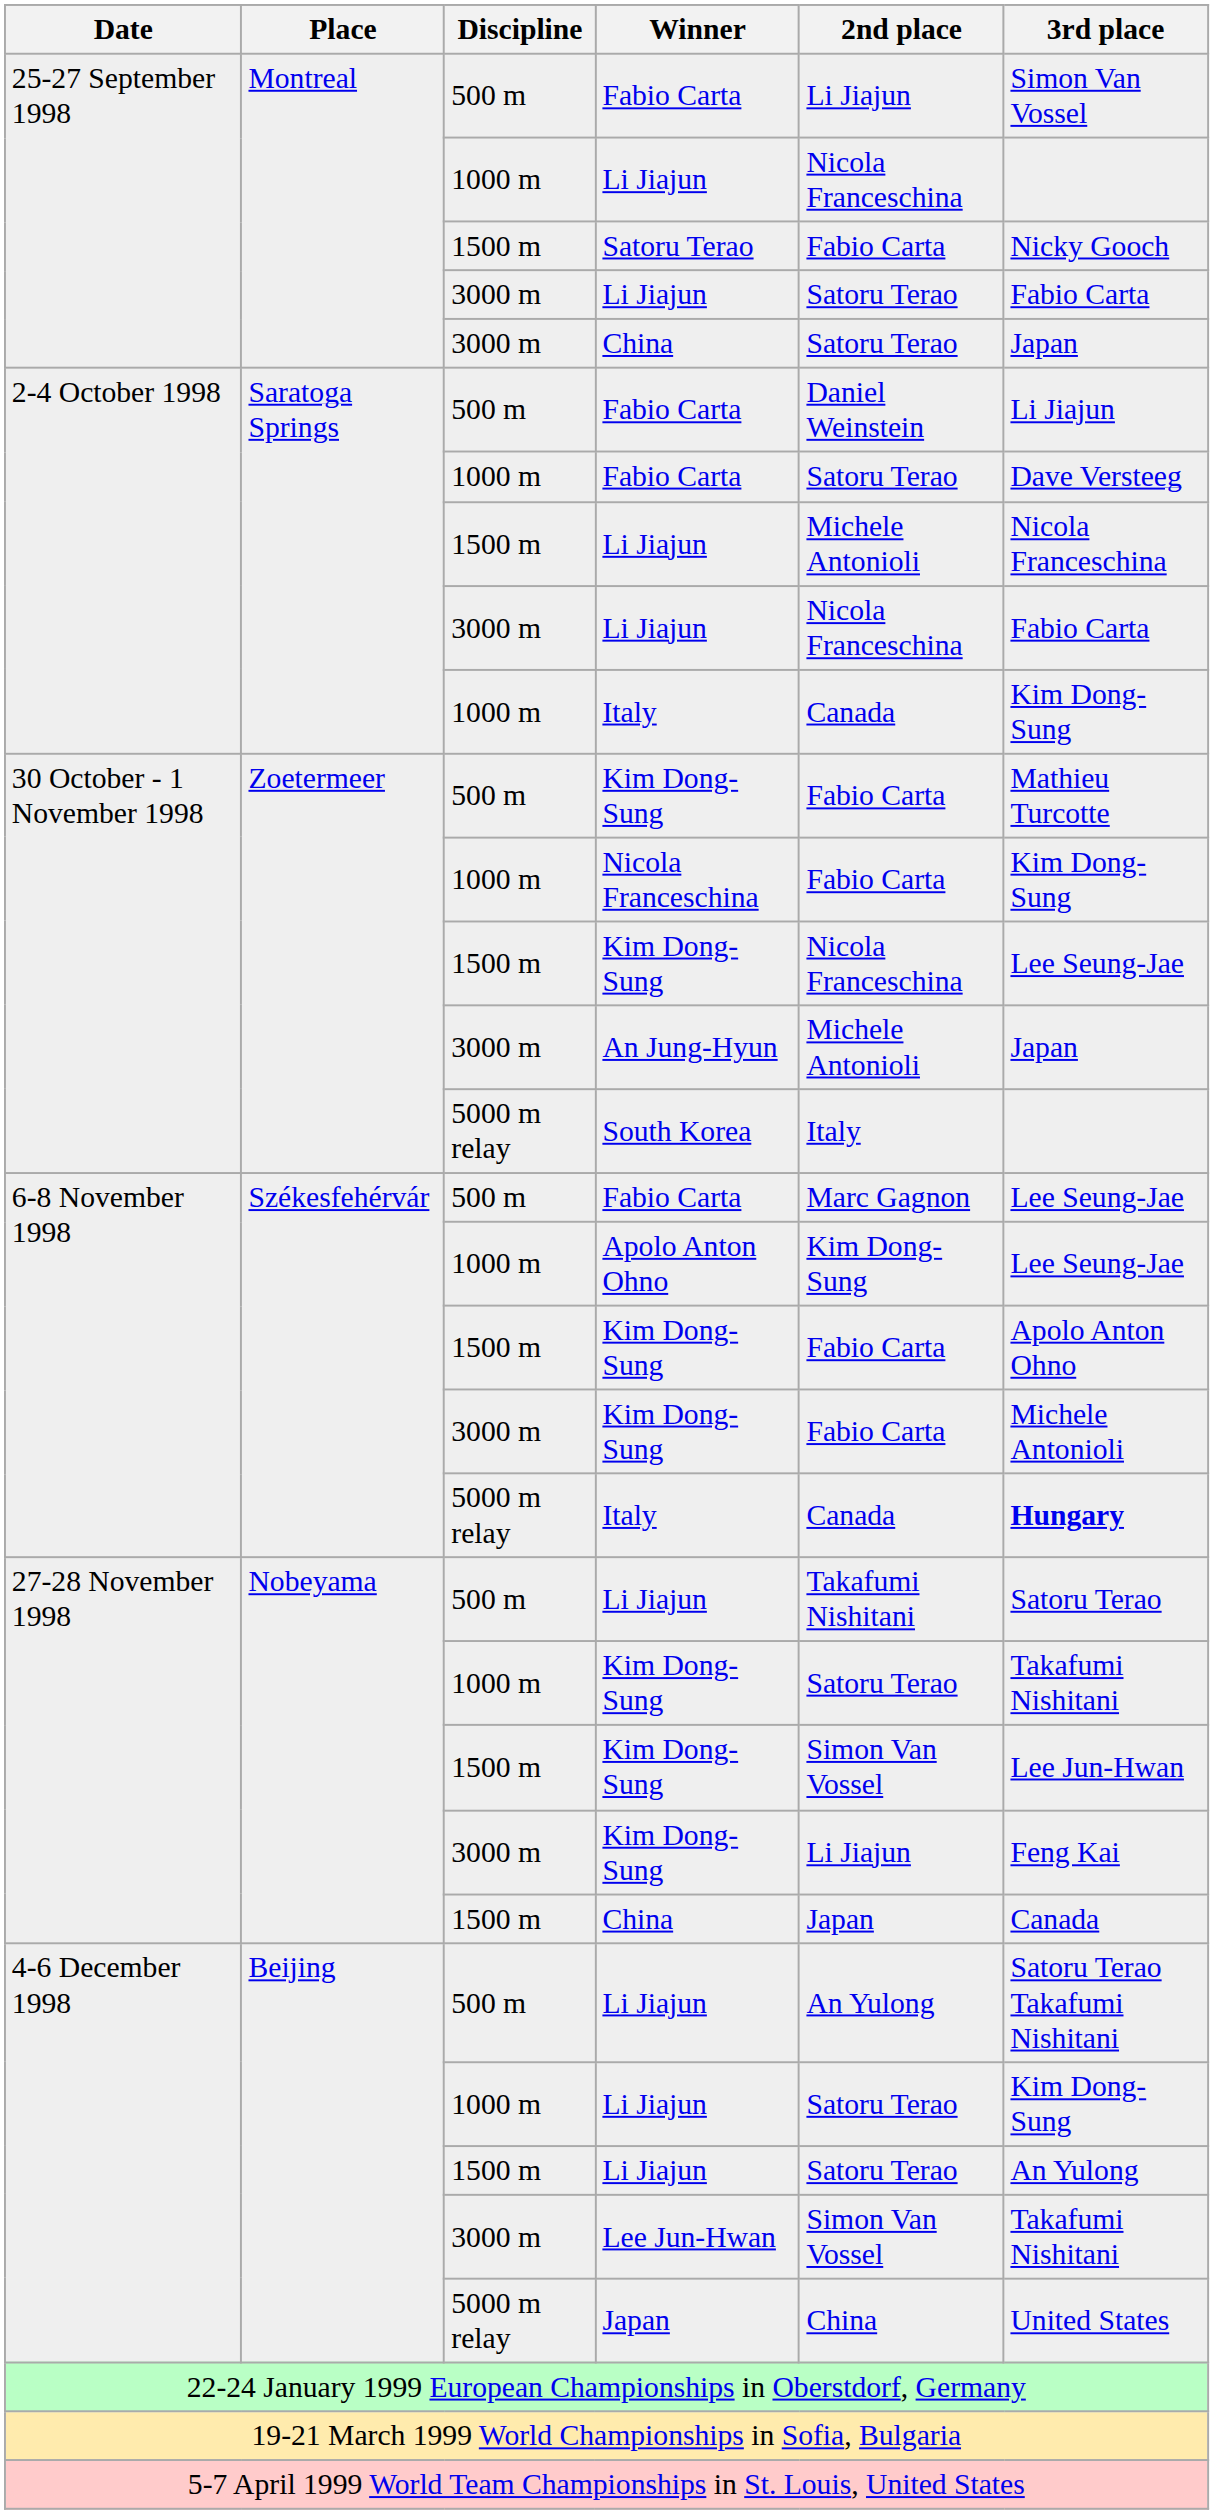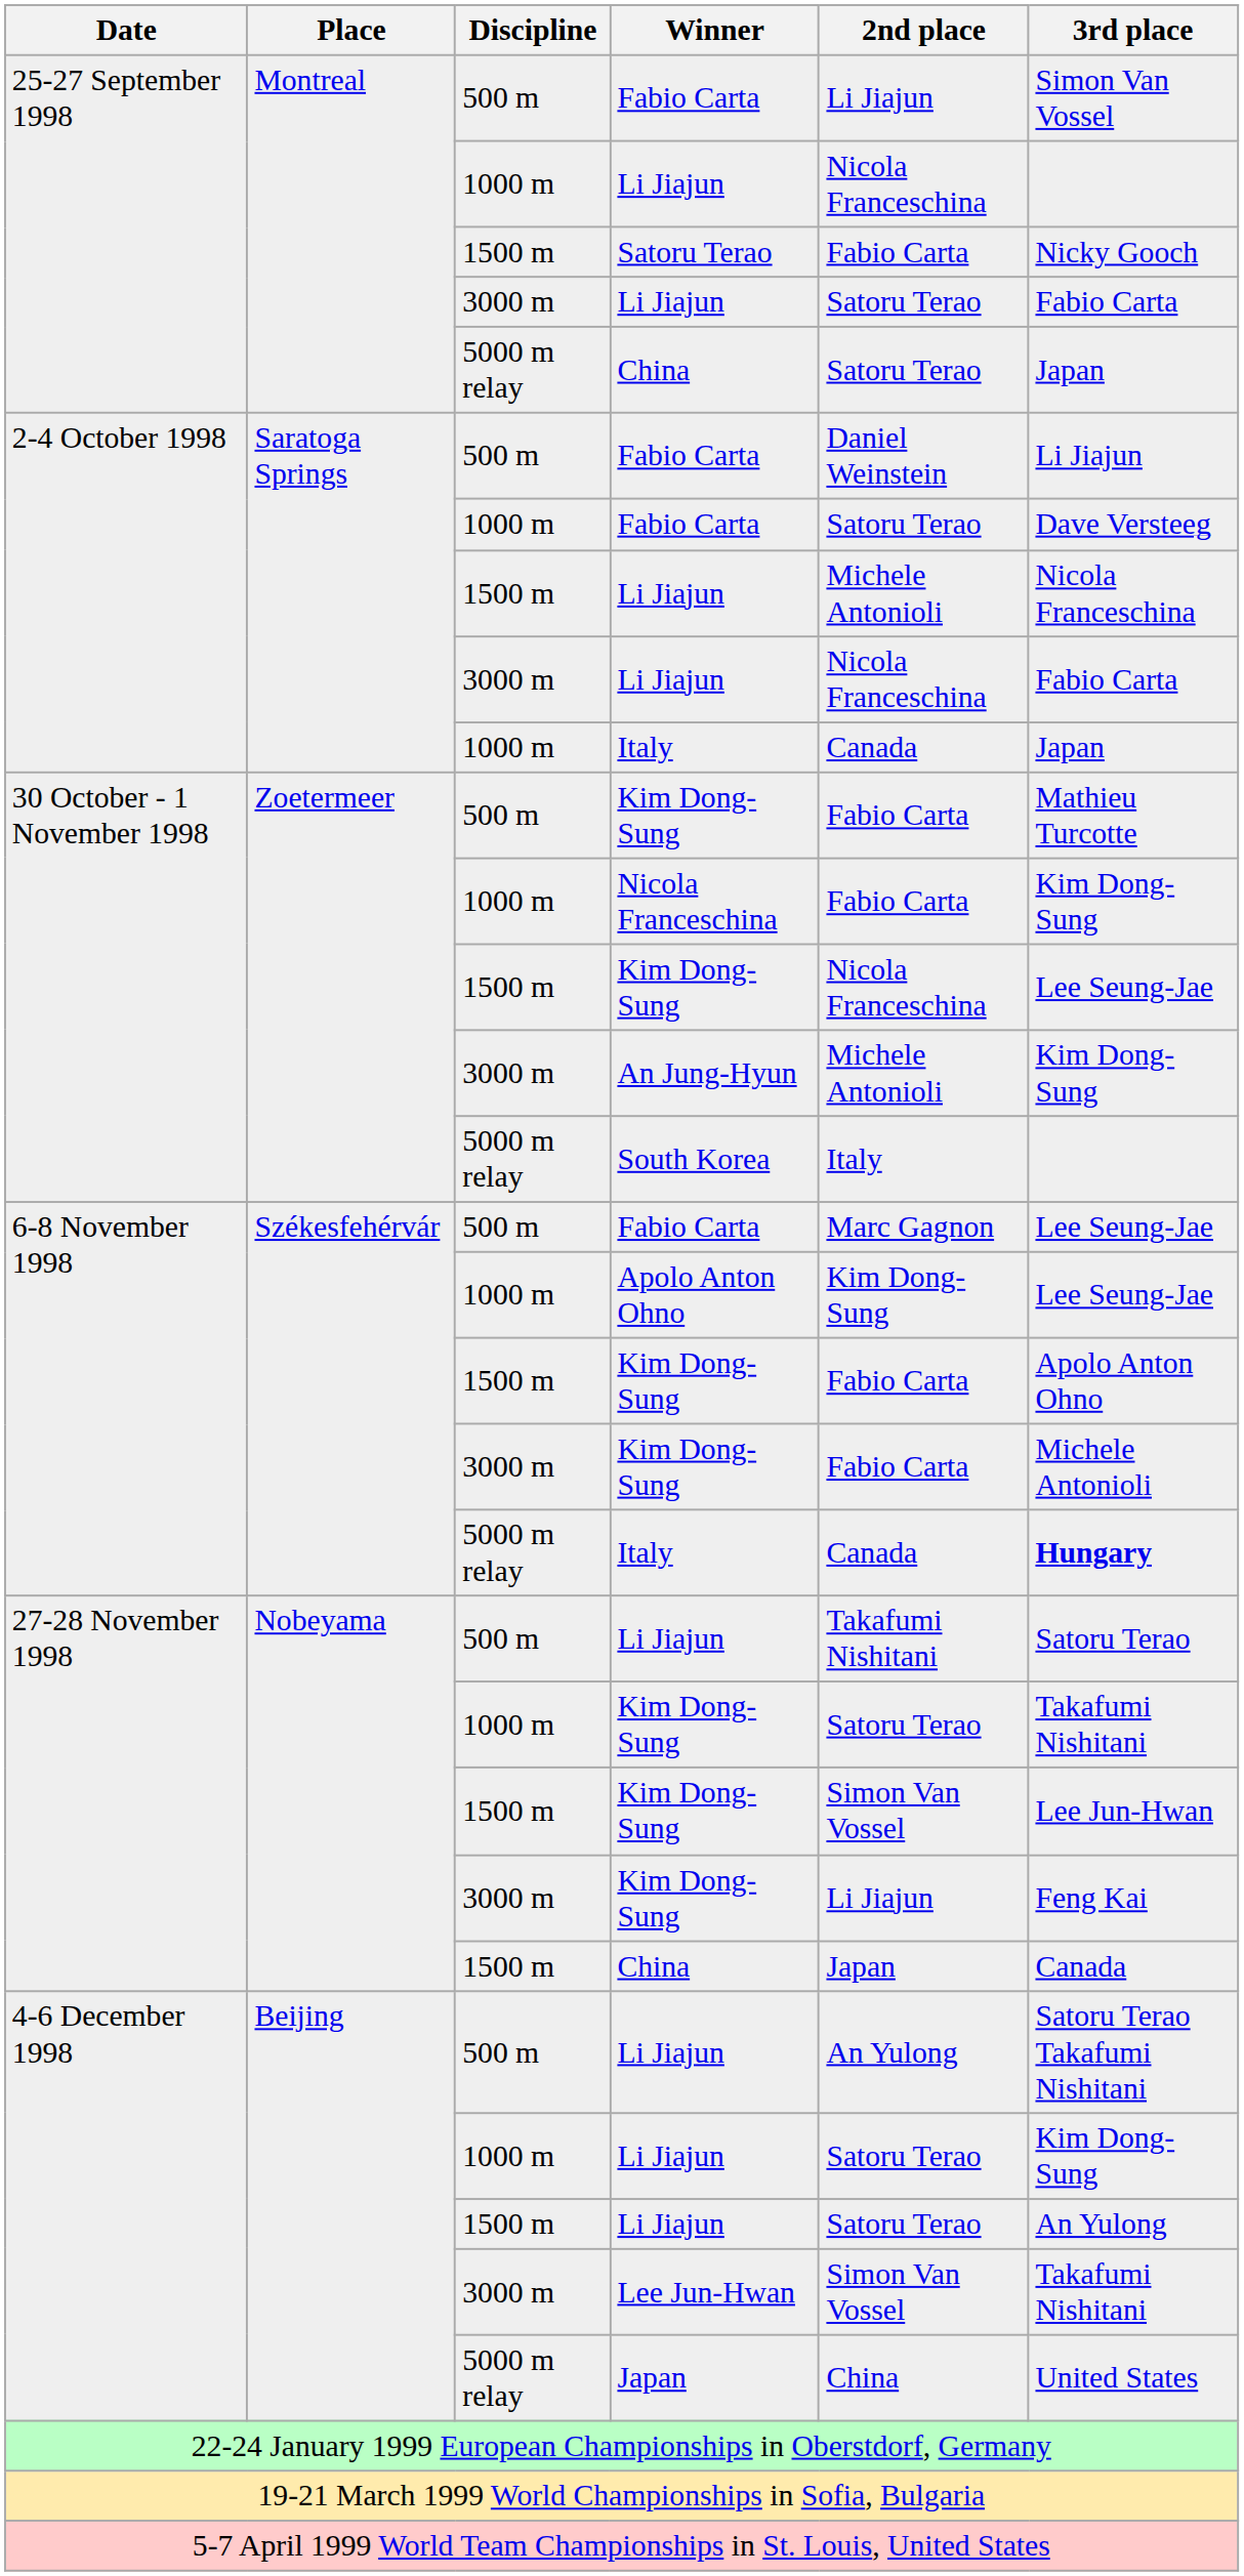 <table class="wikitable" style="font-size:95%; margin-top:0em;" width="99%">
 <tr align="left" style="background:#DCDCDC;">
 <th>Date</th>
 <th>Place</th>
 <th>Discipline</th>
 <th>Winner</th>
 <th>2nd place</th>
 <th>3rd place</th>
 </tr>
 <tr bgcolor="#efefef">
 <td rowspan="5" valign="top">25-27 September 1998</td>
 <td rowspan="5" valign="top"> <a href='#'>Montreal</a></td>
 <td>500 m</td>
 <td> <a href='#'>Fabio Carta</a></td>
 <td> <a href='#'>Li Jiajun</a></td>
 <td> <a href='#'>Simon Van Vossel</a></td>
 </tr>
 <tr bgcolor="#efefef">
 <td>1000 m</td>
 <td> <a href='#'>Li Jiajun</a></td>
 <td> <a href='#'>Nicola Franceschina</a></td>
 <td></td>
 </tr>
 <tr bgcolor="#efefef">
 <td>1500 m</td>
 <td> <a href='#'>Satoru Terao</a></td>
 <td> <a href='#'>Fabio Carta</a></td>
 <td> <a href='#'>Nicky Gooch</a></td>
 </tr>
 <tr bgcolor="#efefef">
 <td>3000 m</td>
 <td> <a href='#'>Li Jiajun</a></td>
 <td> <a href='#'>Satoru Terao</a></td>
 <td> <a href='#'>Fabio Carta</a></td>
 </tr>
 <tr bgcolor="#efefef">
-<td>3000 m</td>
+<td>5000 m relay</td>
 <td> <a href='#'>China</a></td>
 <td> <a href='#'>Satoru Terao</a></td>
 <td> <a href='#'>Japan</a></td>
 </tr>
 <tr bgcolor="#efefef">
 <td rowspan="5" valign="top">2-4 October 1998</td>
 <td rowspan="5" valign="top"> <a href='#'>Saratoga Springs</a></td>
 <td>500 m</td>
 <td> <a href='#'>Fabio Carta</a></td>
 <td> <a href='#'>Daniel Weinstein</a></td>
 <td> <a href='#'>Li Jiajun</a></td>
 </tr>
 <tr bgcolor="#efefef">
 <td>1000 m</td>
 <td> <a href='#'>Fabio Carta</a></td>
 <td> <a href='#'>Satoru Terao</a></td>
 <td> <a href='#'>Dave Versteeg</a></td>
 </tr>
 <tr bgcolor="#efefef">
 <td>1500 m</td>
 <td> <a href='#'>Li Jiajun</a></td>
 <td> <a href='#'>Michele Antonioli</a></td>
 <td> <a href='#'>Nicola Franceschina</a></td>
 </tr>
 <tr bgcolor="#efefef">
 <td>3000 m</td>
 <td> <a href='#'>Li Jiajun</a></td>
 <td> <a href='#'>Nicola Franceschina</a></td>
 <td> <a href='#'>Fabio Carta</a></td>
 </tr>
 <tr bgcolor="#efefef">
 <td>1000 m</td>
 <td> <a href='#'>Italy</a></td>
 <td> <a href='#'>Canada</a></td>
-<td> <a href='#'>Kim Dong-Sung</a></td>
+<td> <a href='#'>Japan</a></td>
 </tr>
 <tr bgcolor="#efefef">
 <td rowspan="5" valign="top">30 October - 1 November 1998</td>
 <td rowspan="5" valign="top"> <a href='#'>Zoetermeer</a></td>
 <td>500 m</td>
 <td> <a href='#'>Kim Dong-Sung</a></td>
 <td> <a href='#'>Fabio Carta</a></td>
 <td> <a href='#'>Mathieu Turcotte</a></td>
 </tr>
 <tr bgcolor="#efefef">
 <td>1000 m</td>
 <td> <a href='#'>Nicola Franceschina</a></td>
 <td> <a href='#'>Fabio Carta</a></td>
 <td> <a href='#'>Kim Dong-Sung</a></td>
 </tr>
 <tr bgcolor="#efefef">
 <td>1500 m</td>
 <td> <a href='#'>Kim Dong-Sung</a></td>
 <td> <a href='#'>Nicola Franceschina</a></td>
 <td> <a href='#'>Lee Seung-Jae</a></td>
 </tr>
 <tr bgcolor="#efefef">
 <td>3000 m</td>
 <td> <a href='#'>An Jung-Hyun</a></td>
 <td> <a href='#'>Michele Antonioli</a></td>
-<td> <a href='#'>Japan</a></td>
+<td> <a href='#'>Kim Dong-Sung</a></td>
 </tr>
 <tr bgcolor="#efefef">
 <td>5000 m relay</td>
 <td> <a href='#'>South Korea</a></td>
 <td> <a href='#'>Italy</a></td>
 <td></td>
 </tr>
 <tr bgcolor="#efefef">
 <td rowspan="5" valign="top">6-8 November 1998</td>
 <td rowspan="5" valign="top"> <a href='#'>Székesfehérvár</a></td>
 <td>500 m</td>
 <td> <a href='#'>Fabio Carta</a></td>
 <td> <a href='#'>Marc Gagnon</a></td>
 <td> <a href='#'>Lee Seung-Jae</a></td>
 </tr>
 <tr bgcolor="#efefef">
 <td>1000 m</td>
 <td> <a href='#'>Apolo Anton Ohno</a></td>
 <td> <a href='#'>Kim Dong-Sung</a></td>
 <td> <a href='#'>Lee Seung-Jae</a></td>
 </tr>
 <tr bgcolor="#efefef">
 <td>1500 m</td>
 <td> <a href='#'>Kim Dong-Sung</a></td>
 <td> <a href='#'>Fabio Carta</a></td>
 <td> <a href='#'>Apolo Anton Ohno</a></td>
 </tr>
 <tr bgcolor="#efefef">
 <td>3000 m</td>
 <td> <a href='#'>Kim Dong-Sung</a></td>
 <td> <a href='#'>Fabio Carta</a></td>
 <td> <a href='#'>Michele Antonioli</a></td>
 </tr>
 <tr bgcolor="#efefef">
 <td>5000 m relay</td>
 <td> <a href='#'>Italy</a></td>
 <td> <a href='#'>Canada</a></td>
 <td><strong> <a href='#'>Hungary</a></strong></td>
 </tr>
 <tr bgcolor="#efefef">
 <td rowspan="5" valign="top">27-28 November 1998</td>
 <td rowspan="5" valign="top"> <a href='#'>Nobeyama</a></td>
 <td>500 m</td>
 <td> <a href='#'>Li Jiajun</a></td>
 <td> <a href='#'>Takafumi Nishitani</a></td>
 <td> <a href='#'>Satoru Terao</a></td>
 </tr>
 <tr bgcolor="#efefef">
 <td>1000 m</td>
 <td> <a href='#'>Kim Dong-Sung</a></td>
 <td> <a href='#'>Satoru Terao</a></td>
 <td> <a href='#'>Takafumi Nishitani</a></td>
 </tr>
 <tr bgcolor="#efefef">
 <td>1500 m</td>
 <td> <a href='#'>Kim Dong-Sung</a></td>
 <td> <a href='#'>Simon Van Vossel</a></td>
 <td> <a href='#'>Lee Jun-Hwan</a></td>
 </tr>
 <tr bgcolor="#efefef">
 <td>3000 m</td>
 <td> <a href='#'>Kim Dong-Sung</a></td>
 <td> <a href='#'>Li Jiajun</a></td>
 <td> <a href='#'>Feng Kai</a></td>
 </tr>
 <tr bgcolor="#efefef">
 <td>1500 m</td>
 <td> <a href='#'>China</a></td>
 <td> <a href='#'>Japan</a></td>
 <td> <a href='#'>Canada</a></td>
 </tr>
 <tr bgcolor="#efefef">
 <td rowspan="5" valign="top">4-6 December 1998</td>
 <td rowspan="5" valign="top"> <a href='#'>Beijing</a></td>
 <td>500 m</td>
 <td> <a href='#'>Li Jiajun</a></td>
 <td> <a href='#'>An Yulong</a></td>
 <td> <a href='#'>Satoru Terao</a><br> <a href='#'>Takafumi Nishitani</a></td>
 </tr>
 <tr bgcolor="#efefef">
 <td>1000 m</td>
 <td> <a href='#'>Li Jiajun</a></td>
 <td> <a href='#'>Satoru Terao</a></td>
 <td> <a href='#'>Kim Dong-Sung</a></td>
 </tr>
 <tr bgcolor="#efefef">
 <td>1500 m</td>
 <td> <a href='#'>Li Jiajun</a></td>
 <td> <a href='#'>Satoru Terao</a></td>
 <td> <a href='#'>An Yulong</a></td>
 </tr>
 <tr bgcolor="#efefef">
 <td>3000 m</td>
 <td> <a href='#'>Lee Jun-Hwan</a></td>
 <td> <a href='#'>Simon Van Vossel</a></td>
 <td> <a href='#'>Takafumi Nishitani</a></td>
 </tr>
 <tr bgcolor="#efefef">
 <td>5000 m relay</td>
 <td> <a href='#'>Japan</a></td>
 <td> <a href='#'>China</a></td>
 <td> <a href='#'>United States</a></td>
 </tr>
 <tr style="background:#B9FFC5">
 <td colspan="6" align="center">22-24 January 1999 <a href='#'>European Championships</a> in  <a href='#'>Oberstdorf</a>, <a href='#'>Germany</a></td>
 </tr>
 <tr style="background:#FFEBAD">
 <td colspan="6" align="center">19-21 March 1999 <a href='#'>World Championships</a> in  <a href='#'>Sofia</a>, <a href='#'>Bulgaria</a></td>
 </tr>
 <tr style="background:#FFCBCB">
 <td colspan="6" align="center">5-7 April 1999 <a href='#'>World Team Championships</a> in  <a href='#'>St. Louis</a>, <a href='#'>United States</a></td>
 </tr>
 </table>
